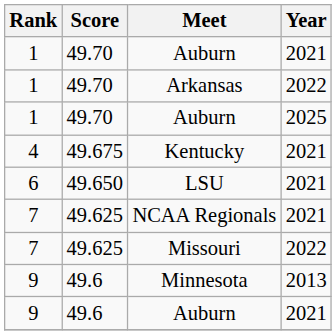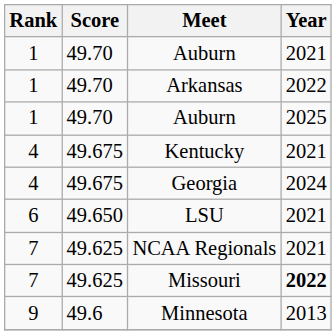 <table class="wikitable">
 <tr>
 <th>Rank</th>
 <th>Score</th>
 <th>Meet</th>
 <th>Year</th>
 </tr>
 <tr>
 <td align=center>1</td>
 <td>49.70</td>
 <td align=center>Auburn</td>
 <td align=center>2021</td>
 </tr>
 <tr>
 <td align=center>1</td>
 <td>49.70</td>
 <td align=center>Arkansas</td>
 <td align=center>2022</td>
 </tr>
 <tr>
 <td align=center>1</td>
 <td>49.70</td>
 <td align=center>Auburn</td>
 <td align=center>2025</td>
 </tr>
 <tr>
 <td align=center>4</td>
 <td>49.675</td>
 <td align=center>Kentucky</td>
 <td align=center>2021</td>
 </tr>
 <tr>
+<td align=center>4</td>
+<td>49.675</td>
+<td align=center>Georgia</td>
+<td align=center>2024</td>
+</tr>
+<tr>
 <td align=center>6</td>
 <td>49.650</td>
 <td align=center>LSU</td>
 <td align=center>2021</td>
 </tr>
 <tr>
 <td align=center>7</td>
 <td>49.625</td>
 <td align=center>NCAA Regionals</td>
 <td align=center>2021</td>
 </tr>
 <tr>
 <td align=center>7</td>
 <td>49.625</td>
 <td align=center>Missouri</td>
-<td align=center>2022</td>
+<td align=center><strong>2022</strong></td>
 </tr>
 <tr>
 <td align=center>9</td>
 <td>49.6</td>
 <td align=center>Minnesota</td>
 <td align=center>2013</td>
 </tr>
 <tr>
-<td align=center>9</td>
-<td>49.6</td>
-<td align=center>Auburn</td>
-<td align=center>2021</td>
-</tr>
-<tr>
 </tr>
 </table>
